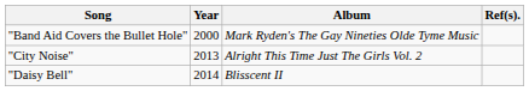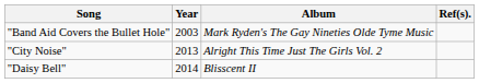 <table class="wikitable">
 <tr>
 <th>Song</th>
 <th>Year</th>
 <th>Album</th>
 <th>Ref(s).</th>
 </tr>
 <tr>
 <td>"Band Aid Covers the Bullet Hole"</td>
-<td>2000</td>
+<td>2003</td>
 <td><em>Mark Ryden's The Gay Nineties Olde Tyme Music</em></td>
 <td></td>
 </tr>
 <tr>
 <td>"City Noise"</td>
 <td>2013</td>
 <td><em>Alright This Time Just The Girls Vol. 2</em></td>
 <td></td>
 </tr>
 <tr>
 <td>"Daisy Bell"</td>
 <td>2014</td>
 <td><em>Blisscent II</em></td>
 <td></td>
 </tr>
 </table>
